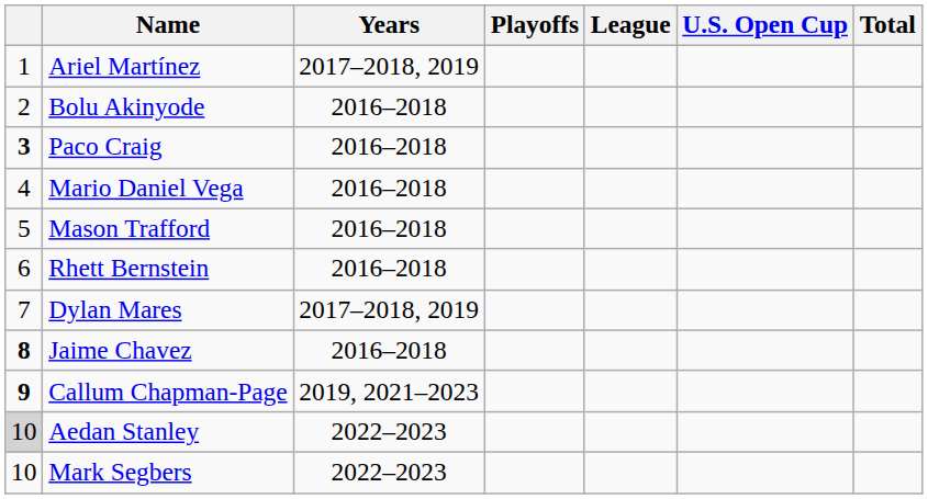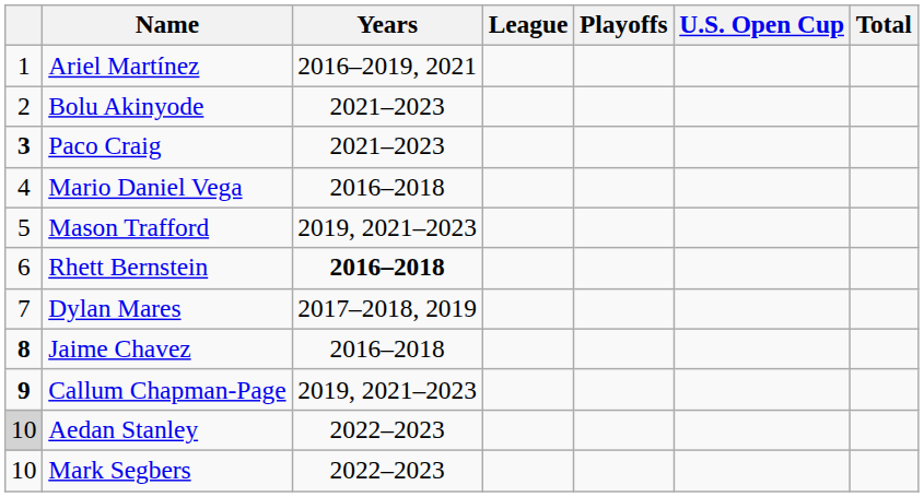 <table class="wikitable sortable"  style="text-align:center;">
 <tr>
 <th></th>
 <th>Name</th>
 <th>Years</th>
+<th>League</th>
 <th>Playoffs</th>
-<th>League</th>
 <th><a href='#'>U.S. Open Cup</a></th>
 <th>Total</th>
 </tr>
 <tr>
 <td>1</td>
 <td style="text-align:left;"> <a href='#'>Ariel Martínez</a></td>
-<td>2017–2018, 2019</td>
+<td>2016–2019, 2021</td>
 <td></td>
 <td></td>
 <td></td>
 <td></td>
 </tr>
 <tr>
 <td>2</td>
 <td style="text-align:left;"> <a href='#'>Bolu Akinyode</a></td>
-<td>2016–2018</td>
+<td>2021–2023</td>
 <td></td>
 <td></td>
 <td></td>
 <td></td>
 </tr>
 <tr>
 <td><strong>3</strong></td>
 <td style="text-align:left;"> <a href='#'>Paco Craig</a></td>
-<td>2016–2018</td>
+<td>2021–2023</td>
 <td></td>
 <td></td>
 <td></td>
 <td></td>
 </tr>
 <tr>
 <td>4</td>
 <td align="left"><strong></strong> <a href='#'>Mario Daniel Vega</a></td>
 <td>2016–2018</td>
 <td></td>
 <td></td>
 <td></td>
 <td></td>
 </tr>
 <tr>
 <td>5</td>
 <td align="left"> <a href='#'>Mason Trafford</a></td>
-<td>2016–2018</td>
+<td>2019, 2021–2023</td>
 <td></td>
 <td></td>
 <td></td>
 <td></td>
 </tr>
 <tr>
 <td>6</td>
 <td style="text-align:left;"> <a href='#'>Rhett Bernstein</a></td>
-<td>2016–2018</td>
+<td><strong>2016–2018</strong></td>
 <td></td>
 <td></td>
 <td></td>
 <td></td>
 </tr>
 <tr>
 <td>7</td>
 <td style="text-align:left;"> <a href='#'>Dylan Mares</a></td>
 <td>2017–2018, 2019</td>
 <td></td>
 <td></td>
 <td></td>
 <td></td>
 </tr>
 <tr>
 <td><strong>8</strong></td>
 <td style="text-align:left;"> <a href='#'>Jaime Chavez</a></td>
 <td>2016–2018</td>
 <td></td>
 <td></td>
 <td></td>
 <td></td>
 </tr>
 <tr>
 <td><strong>9</strong></td>
 <td style="text-align:left;"> <a href='#'>Callum Chapman-Page</a></td>
 <td>2019, 2021–2023</td>
 <td></td>
 <td></td>
 <td></td>
 <td></td>
 </tr>
 <tr>
 <td style="background: lightgrey;">10</td>
 <td style="text-align:left;"> <a href='#'>Aedan Stanley</a></td>
 <td>2022–2023</td>
 <td></td>
 <td></td>
 <td></td>
 <td></td>
 </tr>
 <tr>
 <td>10</td>
 <td style="text-align:left;"> <a href='#'>Mark Segbers</a></td>
 <td>2022–2023</td>
 <td></td>
 <td></td>
 <td></td>
 <td></td>
 </tr>
 </table>
